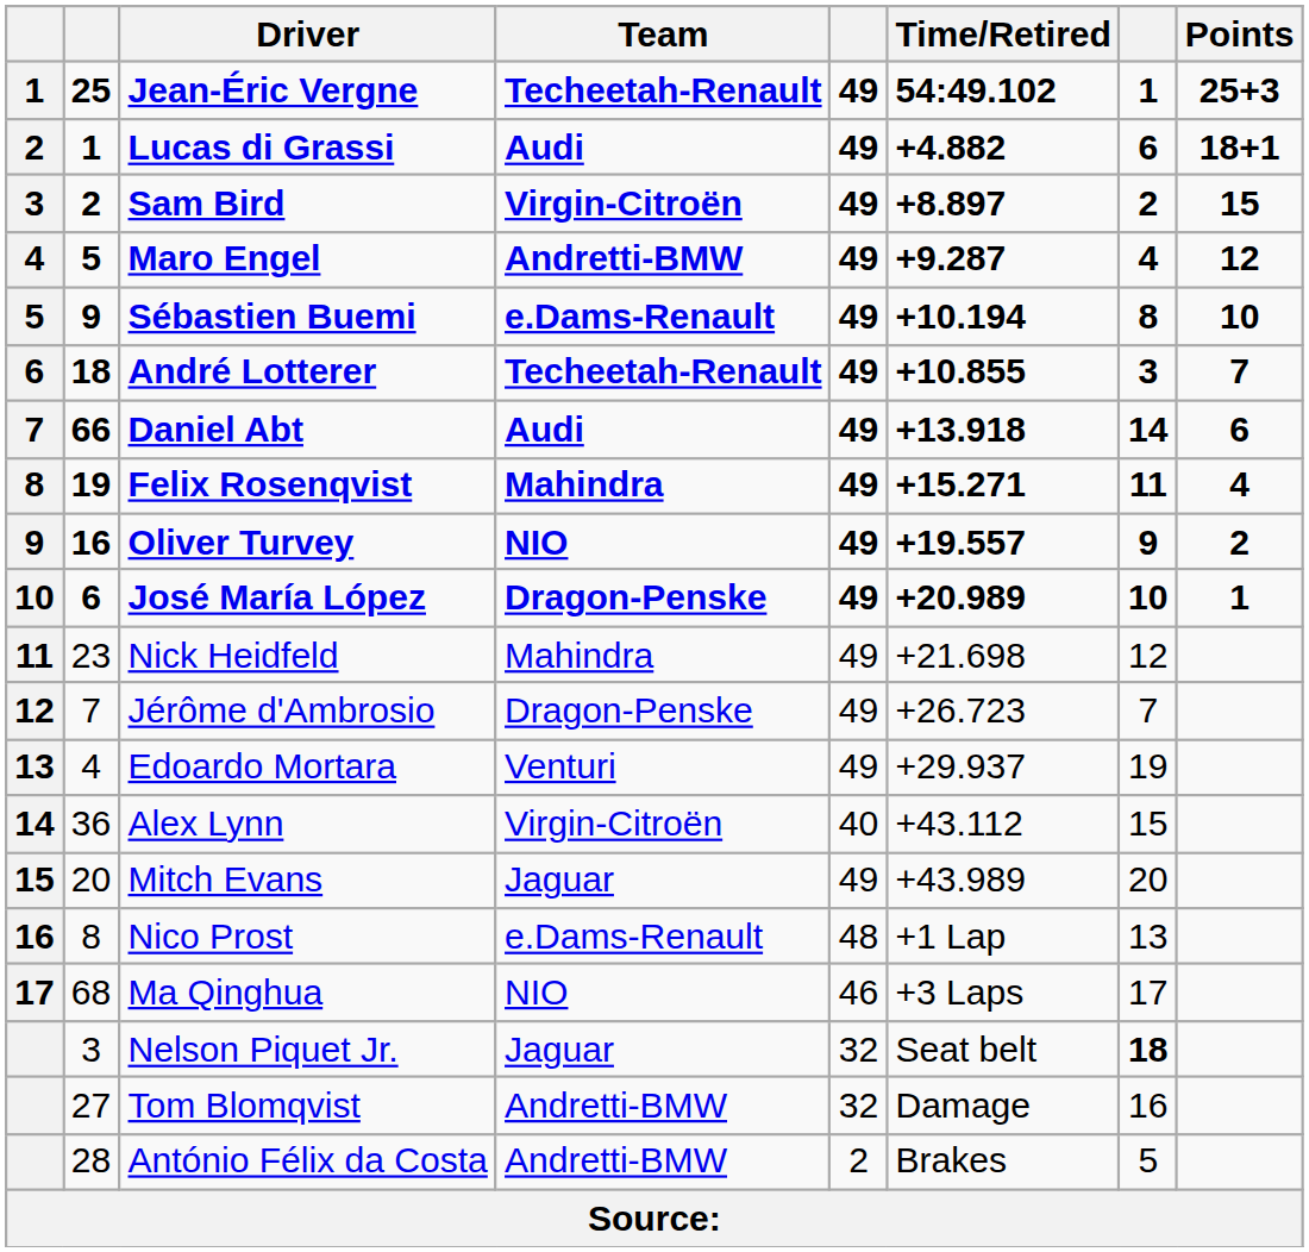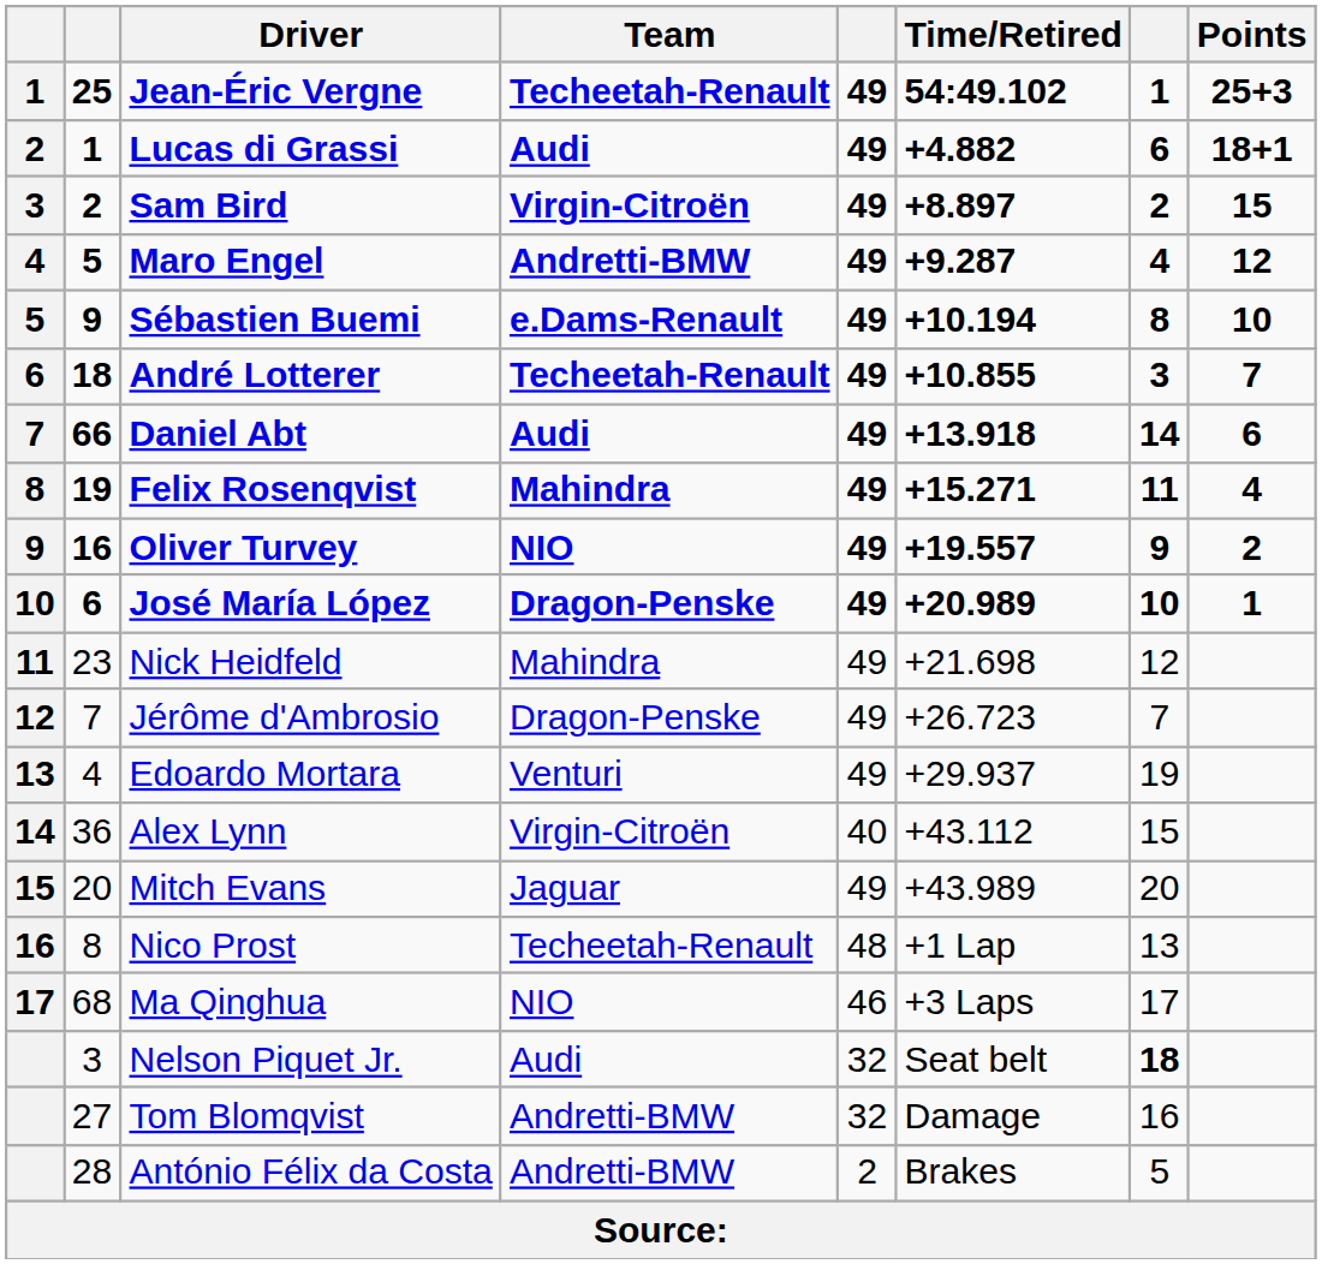 <table class="wikitable sortable" style="font-size: 85%">
 <tr>
 <th scope="col"></th>
 <th scope="col"></th>
 <th scope="col">Driver</th>
 <th scope="col">Team</th>
 <th scope="col"></th>
 <th scope="col" class="unsortable">Time/Retired</th>
 <th scope="col"></th>
 <th scope="col">Points</th>
 </tr>
 <tr style="font-weight:bold">
 <th scope="row">1</th>
 <td align="center">25</td>
 <td data-sort-value="VER"> <a href='#'>Jean-Éric Vergne</a></td>
 <td><a href='#'>Techeetah-Renault</a></td>
 <td align="center">49</td>
 <td>54:49.102</td>
 <td align="center">1</td>
 <td align="center">25+3</td>
 </tr>
 <tr style="font-weight:bold">
 <th scope="row">2</th>
 <td align="center">1</td>
 <td data-sort-value="DIG"> <a href='#'>Lucas di Grassi</a></td>
 <td><a href='#'>Audi</a></td>
 <td align="center">49</td>
 <td>+4.882</td>
 <td align="center">6</td>
 <td align="center">18+1</td>
 </tr>
 <tr style="font-weight:bold">
 <th scope="row">3</th>
 <td align="center">2</td>
 <td data-sort-value="BIR"> <a href='#'>Sam Bird</a></td>
 <td><a href='#'>Virgin-Citroën</a></td>
 <td align="center">49</td>
 <td>+8.897</td>
 <td align="center">2</td>
 <td align="center">15</td>
 </tr>
 <tr style="font-weight:bold">
 <th scope="row">4</th>
 <td align="center">5</td>
 <td data-sort-value="ENG"> <a href='#'>Maro Engel</a></td>
 <td><a href='#'>Andretti-BMW</a></td>
 <td align="center">49</td>
 <td>+9.287</td>
 <td align="center">4</td>
 <td align="center">12</td>
 </tr>
 <tr style="font-weight:bold">
 <th scope="row">5</th>
 <td align="center">9</td>
 <td data-sort-value="BUE"> <a href='#'>Sébastien Buemi</a></td>
 <td><a href='#'>e.Dams-Renault</a></td>
 <td align="center">49</td>
 <td>+10.194</td>
 <td align="center">8</td>
 <td align="center">10</td>
 </tr>
 <tr style="font-weight:bold">
 <th scope="row">6</th>
 <td align="center">18</td>
 <td data-sort-value="LOT"> <a href='#'>André Lotterer</a></td>
 <td><a href='#'>Techeetah-Renault</a></td>
 <td align="center">49</td>
 <td>+10.855</td>
 <td align="center">3</td>
 <td align="center">7</td>
 </tr>
 <tr style="font-weight:bold">
 <th scope="row">7</th>
 <td align="center">66</td>
 <td data-sort-value="ABT"> <a href='#'>Daniel Abt</a></td>
 <td><a href='#'>Audi</a></td>
 <td align="center">49</td>
 <td>+13.918</td>
 <td align="center">14</td>
 <td align="center">6</td>
 </tr>
 <tr style="font-weight:bold">
 <th scope="row">8</th>
 <td align="center">19</td>
 <td data-sort-value="ROS"> <a href='#'>Felix Rosenqvist</a></td>
 <td><a href='#'>Mahindra</a></td>
 <td align="center">49</td>
 <td>+15.271</td>
 <td align="center">11</td>
 <td align="center">4</td>
 </tr>
 <tr style="font-weight:bold">
 <th scope="row">9</th>
 <td align="center">16</td>
 <td data-sort-value="TUR"> <a href='#'>Oliver Turvey</a></td>
 <td><a href='#'>NIO</a></td>
 <td align="center">49</td>
 <td>+19.557</td>
 <td align="center">9</td>
 <td align="center">2</td>
 </tr>
 <tr style="font-weight:bold">
 <th scope="row">10</th>
 <td align="center">6</td>
 <td data-sort-value="LOP"> <a href='#'>José María López</a></td>
 <td><a href='#'>Dragon-Penske</a></td>
 <td align="center">49</td>
 <td>+20.989</td>
 <td align="center">10</td>
 <td align="center">1</td>
 </tr>
 <tr>
 <th scope="row"><strong>11</strong></th>
 <td align="center">23</td>
 <td data-sort-value="HEI"> <a href='#'>Nick Heidfeld</a></td>
 <td><a href='#'>Mahindra</a></td>
 <td align="center">49</td>
 <td>+21.698</td>
 <td align="center">12</td>
 <td></td>
 </tr>
 <tr>
 <th scope="row"><strong>12</strong></th>
 <td align="center">7</td>
 <td data-sort-value="DAM"> <a href='#'>Jérôme d'Ambrosio</a></td>
 <td><a href='#'>Dragon-Penske</a></td>
 <td align="center">49</td>
 <td>+26.723</td>
 <td align="center">7</td>
 <td></td>
 </tr>
 <tr>
 <th scope="row"><strong>13</strong></th>
 <td align="center">4</td>
 <td data-sort-value="MOR"> <a href='#'>Edoardo Mortara</a></td>
 <td><a href='#'>Venturi</a></td>
 <td align="center">49</td>
 <td>+29.937</td>
 <td align="center">19</td>
 <td></td>
 </tr>
 <tr>
 <th scope="row"><strong>14</strong></th>
 <td align="center">36</td>
 <td data-sort-value="LYN"> <a href='#'>Alex Lynn</a></td>
 <td><a href='#'>Virgin-Citroën</a></td>
 <td align="center">40</td>
 <td>+43.112</td>
 <td align="center">15</td>
 <td></td>
 </tr>
 <tr>
 <th scope="row"><strong>15</strong></th>
 <td align="center">20</td>
 <td data-sort-value="EVA"> <a href='#'>Mitch Evans</a></td>
 <td><a href='#'>Jaguar</a></td>
 <td align="center">49</td>
 <td>+43.989</td>
 <td align="center">20</td>
 <td></td>
 </tr>
 <tr>
 <th scope="row"><strong>16</strong></th>
 <td align="center">8</td>
 <td data-sort-value="PRO"> <a href='#'>Nico Prost</a></td>
-<td><a href='#'>e.Dams-Renault</a></td>
+<td><a href='#'>Techeetah-Renault</a></td>
 <td align="center">48</td>
 <td>+1 Lap</td>
 <td align="center">13</td>
 <td></td>
 </tr>
 <tr>
 <th scope="row"><strong>17</strong></th>
 <td align="center">68</td>
 <td data-sort-value="MA"> <a href='#'>Ma Qinghua</a></td>
 <td><a href='#'>NIO</a></td>
 <td align="center">46</td>
 <td>+3 Laps</td>
 <td align="center">17</td>
 <td></td>
 </tr>
 <tr>
 <th scope="row" data-sort-value="18"><strong></strong></th>
 <td align="center">3</td>
 <td data-sort-value="PIQ"> <a href='#'>Nelson Piquet Jr.</a></td>
-<td><a href='#'>Jaguar</a></td>
+<td><a href='#'>Audi</a></td>
 <td align="center">32</td>
 <td>Seat belt</td>
 <td align="center"><strong>18</strong></td>
 <td></td>
 </tr>
 <tr>
 <th scope="row" data-sort-value="19"><strong></strong></th>
 <td align="center">27</td>
 <td data-sort-value="BLO"> <a href='#'>Tom Blomqvist</a></td>
 <td><a href='#'>Andretti-BMW</a></td>
 <td align="center">32</td>
 <td>Damage</td>
 <td align="center">16</td>
 <td></td>
 </tr>
 <tr>
 <th scope="row" data-sort-value="20"><strong></strong></th>
 <td align="center">28</td>
 <td data-sort-value="FDC"> <a href='#'>António Félix da Costa</a></td>
 <td><a href='#'>Andretti-BMW</a></td>
 <td align="center">2</td>
 <td>Brakes</td>
 <td align="center">5</td>
 <td></td>
 </tr>
 <tr>
 <th colspan="8">Source:</th>
 </tr>
 <tr>
 </tr>
 </table>
